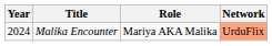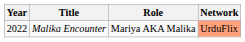 <table class="wikitable sortable plainrowheaders">
 <tr style="text-align:center;">
 <th scope="col">Year</th>
 <th scope="col">Title</th>
 <th scope="col">Role</th>
 <th scope="col">Network</th>
 </tr>
 <tr>
-<td>2024</td>
+<td>2022</td>
 <td><em>Malika Encounter</em></td>
 <td>Mariya AKA Malika</td>
 <td style="background: lightsalmon;">UrduFlix</td>
 </tr>
 </table>
